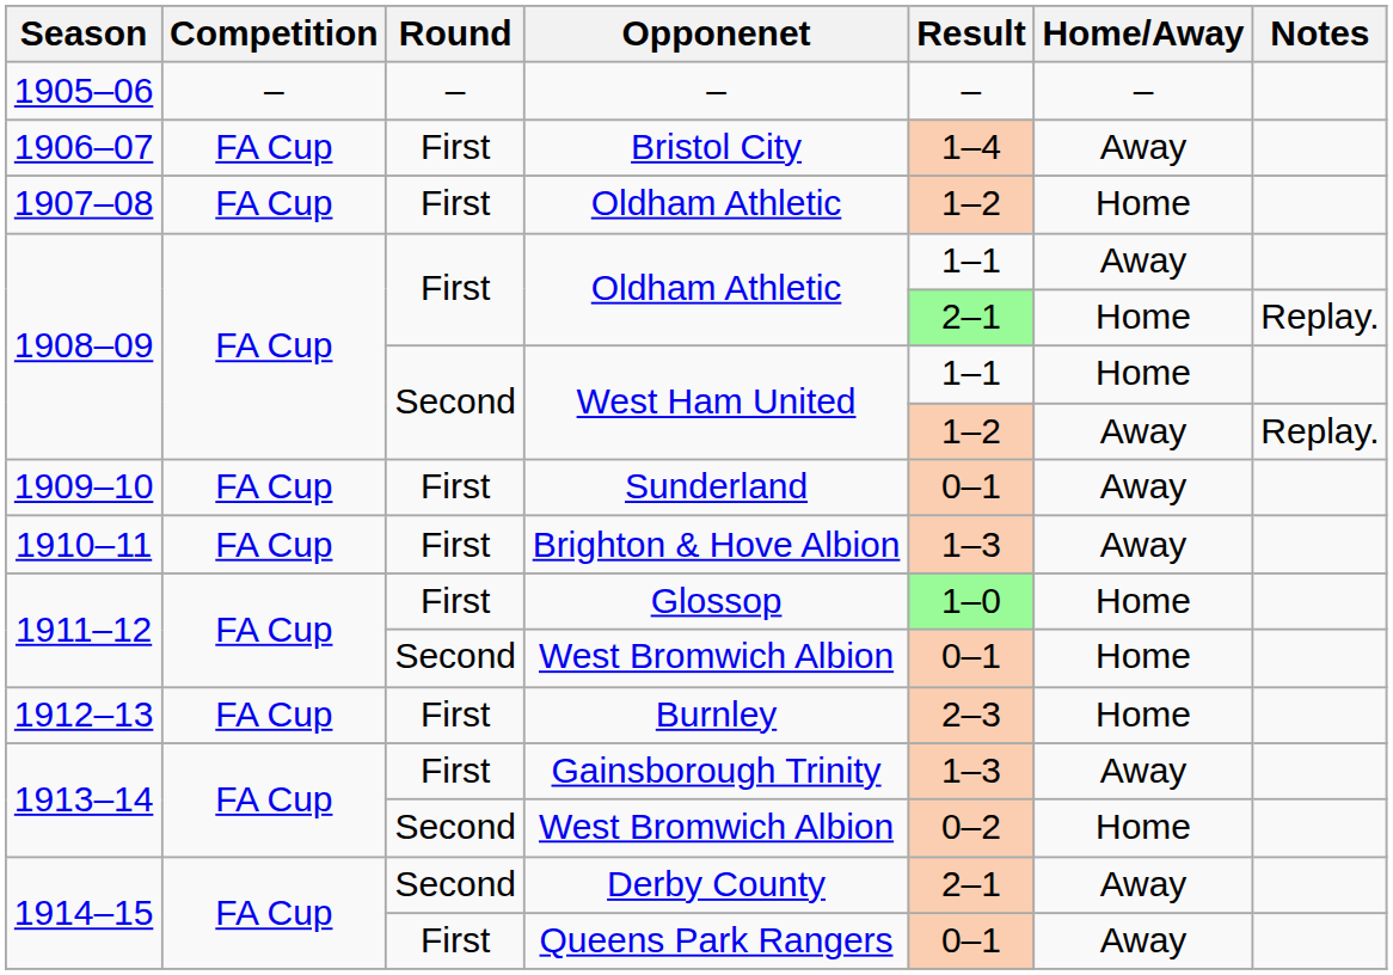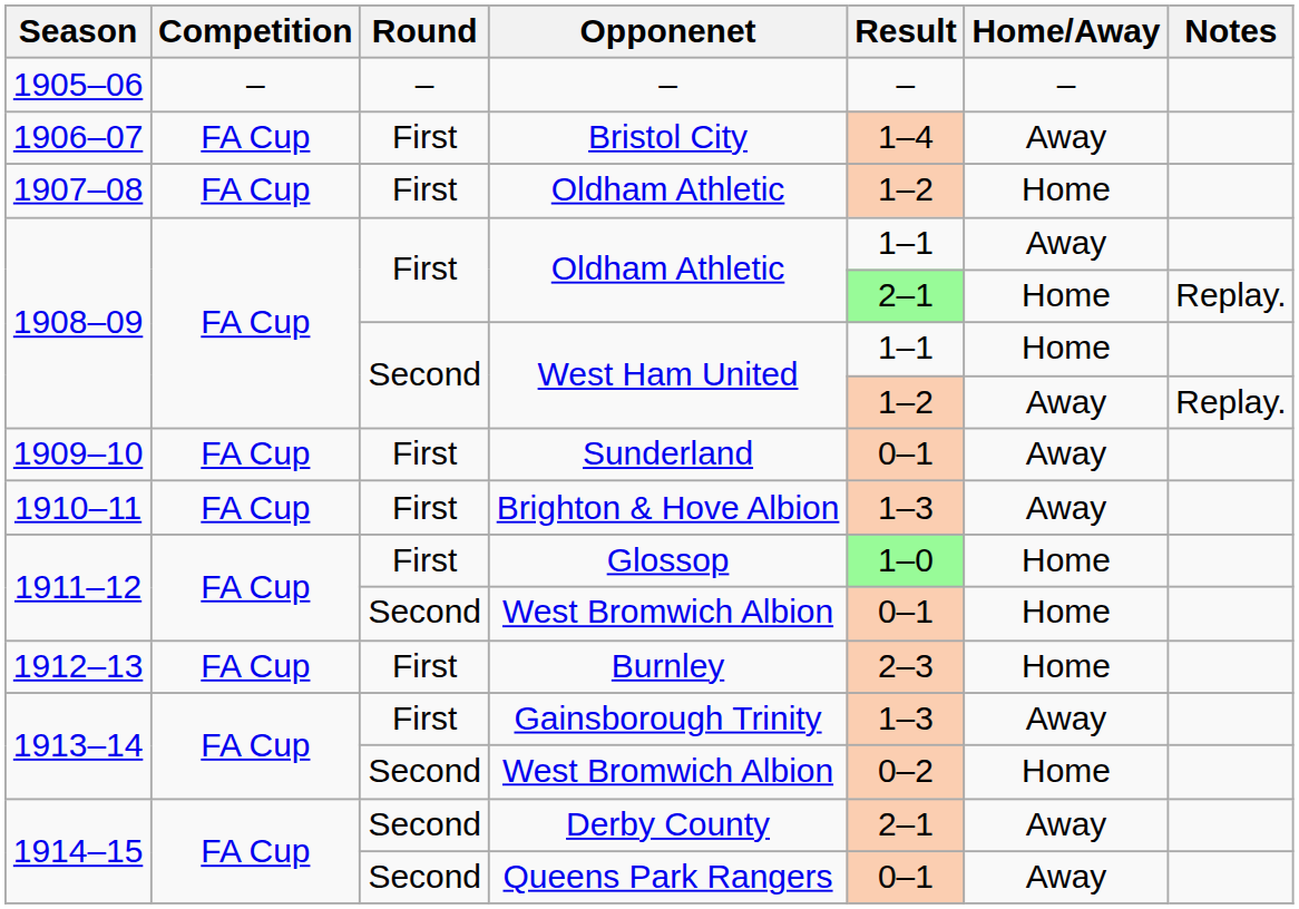 <table class="wikitable" style="text-align:center;">
 <tr>
 <th>Season</th>
 <th>Competition</th>
 <th>Round</th>
 <th>Opponenet</th>
 <th>Result</th>
 <th>Home/Away</th>
 <th>Notes</th>
 </tr>
 <tr>
 <td><a href='#'>1905–06</a></td>
 <td>–</td>
 <td>–</td>
 <td>–</td>
 <td>–</td>
 <td>–</td>
 <td></td>
 </tr>
 <tr>
 <td><a href='#'>1906–07</a></td>
 <td><a href='#'>FA Cup</a></td>
 <td>First</td>
 <td><a href='#'>Bristol City</a></td>
 <td style="background-color:#FBCEB1">1–4</td>
 <td>Away</td>
 <td></td>
 </tr>
 <tr>
 <td><a href='#'>1907–08</a></td>
 <td><a href='#'>FA Cup</a></td>
 <td>First</td>
 <td><a href='#'>Oldham Athletic</a></td>
 <td style="background-color:#FBCEB1">1–2</td>
 <td>Home</td>
 <td></td>
 </tr>
 <tr>
 <td rowspan=4><a href='#'>1908–09</a></td>
 <td rowspan=4><a href='#'>FA Cup</a></td>
 <td rowspan=2>First</td>
 <td rowspan=2><a href='#'>Oldham Athletic</a></td>
 <td>1–1</td>
 <td>Away</td>
 <td></td>
 </tr>
 <tr>
 <td style="background-color:#98FB98">2–1</td>
 <td>Home</td>
 <td>Replay.</td>
 </tr>
 <tr>
 <td rowspan=2>Second</td>
 <td rowspan=2><a href='#'>West Ham United</a></td>
 <td>1–1</td>
 <td>Home</td>
 <td></td>
 </tr>
 <tr>
 <td style="background-color:#FBCEB1">1–2</td>
 <td>Away</td>
 <td>Replay.</td>
 </tr>
 <tr>
 <td><a href='#'>1909–10</a></td>
 <td><a href='#'>FA Cup</a></td>
 <td>First</td>
 <td><a href='#'>Sunderland</a></td>
 <td style="background-color:#FBCEB1">0–1</td>
 <td>Away</td>
 <td></td>
 </tr>
 <tr>
 <td><a href='#'>1910–11</a></td>
 <td><a href='#'>FA Cup</a></td>
 <td>First</td>
 <td><a href='#'>Brighton & Hove Albion</a></td>
 <td style="background-color:#FBCEB1">1–3</td>
 <td>Away</td>
 <td></td>
 </tr>
 <tr>
 <td rowspan=2><a href='#'>1911–12</a></td>
 <td rowspan=2><a href='#'>FA Cup</a></td>
 <td>First</td>
 <td><a href='#'>Glossop</a></td>
 <td style="background-color:#98FB98">1–0</td>
 <td>Home</td>
 <td></td>
 </tr>
 <tr>
 <td>Second</td>
 <td><a href='#'>West Bromwich Albion</a></td>
 <td style="background-color:#FBCEB1">0–1</td>
 <td>Home</td>
 <td></td>
 </tr>
 <tr>
 <td><a href='#'>1912–13</a></td>
 <td><a href='#'>FA Cup</a></td>
 <td>First</td>
 <td><a href='#'>Burnley</a></td>
 <td style="background-color:#FBCEB1">2–3</td>
 <td>Home</td>
 <td></td>
 </tr>
 <tr>
 <td rowspan=2><a href='#'>1913–14</a></td>
 <td rowspan=2><a href='#'>FA Cup</a></td>
 <td>First</td>
 <td><a href='#'>Gainsborough Trinity</a></td>
 <td style="background-color:#FBCEB1">1–3</td>
 <td>Away</td>
 <td></td>
 </tr>
 <tr>
 <td>Second</td>
 <td><a href='#'>West Bromwich Albion</a></td>
 <td style="background-color:#FBCEB1">0–2</td>
 <td>Home</td>
 <td></td>
 </tr>
 <tr>
 <td rowspan=2><a href='#'>1914–15</a></td>
 <td rowspan=2><a href='#'>FA Cup</a></td>
 <td>Second</td>
 <td><a href='#'>Derby County</a></td>
 <td style="background-color:#FBCEB1">2–1</td>
 <td>Away</td>
 <td></td>
 </tr>
 <tr>
-<td>First</td>
+<td>Second</td>
 <td><a href='#'>Queens Park Rangers</a></td>
 <td style="background-color:#FBCEB1">0–1</td>
 <td>Away</td>
 <td></td>
 </tr>
 </table>
